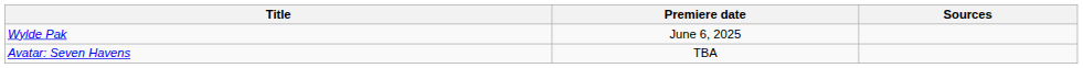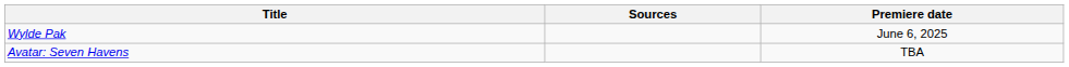 <table class="wikitable plainrowheaders sortable" style="width:70%;text-align:center;">
 <tr>
 <th scope="col" style="width:25%;">Title</th>
+<th scope="col" style="width:10%;">Sources</th>
 <th scope="col" style="width:14%;">Premiere date</th>
-<th scope="col" style="width:10%;">Sources</th>
 </tr>
 <tr>
 <td scope="row" style="text-align:left;"><em><a href='#'>Wylde Pak</a></em></td>
+<td></td>
 <td>June 6, 2025</td>
-<td></td>
 </tr>
 <tr>
 <td scope="row" style="text-align:left;"><em><a href='#'>Avatar: Seven Havens</a></em></td>
+<td></td>
 <td>TBA</td>
-<td></td>
 </tr>
 </table>
